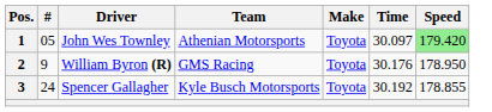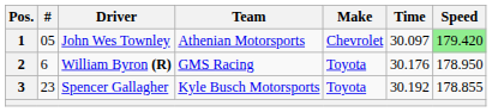 <table class="wikitable" style="font-size:95%">
 <tr>
 <th>Pos.</th>
 <th>#</th>
 <th>Driver</th>
 <th>Team</th>
 <th>Make</th>
 <th>Time</th>
 <th>Speed</th>
 </tr>
 <tr>
 <th>1</th>
 <td>05</td>
 <td><a href='#'>John Wes Townley</a></td>
 <td><a href='#'>Athenian Motorsports</a></td>
-<td><a href='#'>Toyota</a></td>
+<td><a href='#'>Chevrolet</a></td>
 <td>30.097</td>
 <td style="background: lightgreen;">179.420</td>
 </tr>
 <tr>
 <th>2</th>
-<td>9</td>
+<td>6</td>
 <td><a href='#'>William Byron</a> <strong>(R)</strong></td>
 <td><a href='#'>GMS Racing</a></td>
 <td><a href='#'>Toyota</a></td>
 <td>30.176</td>
 <td>178.950</td>
 </tr>
 <tr>
 <th>3</th>
-<td>24</td>
+<td>23</td>
 <td><a href='#'>Spencer Gallagher</a></td>
 <td><a href='#'>Kyle Busch Motorsports</a></td>
 <td><a href='#'>Toyota</a></td>
 <td>30.192</td>
 <td>178.855</td>
 </tr>
 <tr>
 <th colspan="7"></th>
 </tr>
 </table>
